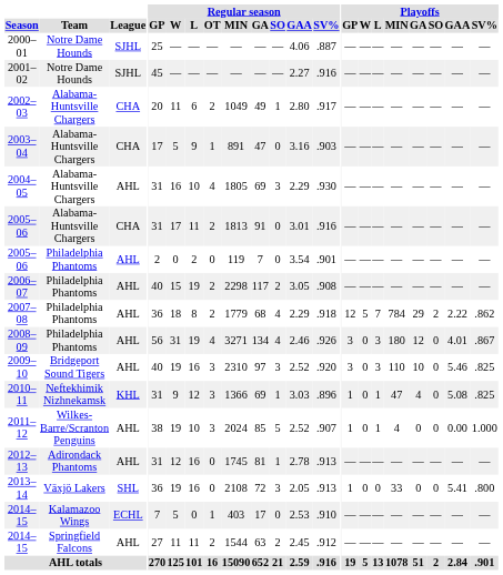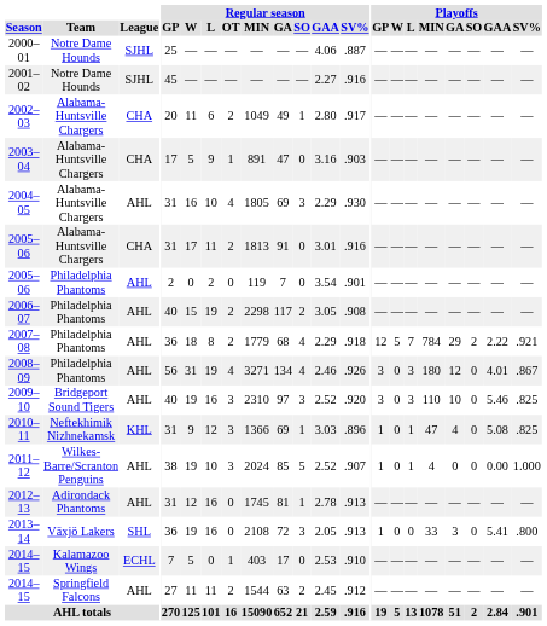 <table border="0" cellpadding="1" cellspacing="0" style="text-align:center; width:75%">
 <tr ALIGN="center" bgcolor="#e0e0e0">
 <th align="center" colspan="3" bgcolor="#ffffff"></th>
 <th align="center" rowspan="99" bgcolor="#ffffff"></th>
 <th align="center" colspan="9" bgcolor="#e0e0e0"><a href='#'>Regular season</a></th>
 <th align="center" rowspan="99" bgcolor="#ffffff"></th>
 <th align="center" colspan="8" bgcolor="#e0e0e0"><a href='#'>Playoffs</a></th>
 </tr>
 <tr ALIGN="center" bgcolor="#e0e0e0">
 <th><a href='#'>Season</a></th>
 <th>Team</th>
 <th>League</th>
 <th>GP</th>
 <th>W</th>
 <th>L</th>
 <th>OT</th>
 <th>MIN</th>
 <th>GA</th>
 <th><a href='#'>SO</a></th>
 <th><a href='#'>GAA</a></th>
 <th><a href='#'>SV%</a></th>
 <th>GP</th>
 <th>W</th>
 <th>L</th>
 <th>MIN</th>
 <th>GA</th>
 <th>SO</th>
 <th>GAA</th>
 <th>SV%</th>
 </tr>
 <tr ALIGN="center">
 <td>2000–01</td>
 <td><a href='#'>Notre Dame Hounds</a></td>
 <td><a href='#'>SJHL</a></td>
 <td>25</td>
 <td>—</td>
 <td>—</td>
 <td>—</td>
 <td>—</td>
 <td>—</td>
 <td>—</td>
 <td>4.06</td>
 <td>.887</td>
 <td>—</td>
 <td>—</td>
 <td>—</td>
 <td>—</td>
 <td>—</td>
 <td>—</td>
 <td>—</td>
 <td>—</td>
 </tr>
 <tr ALIGN="center" bgcolor="#f0f0f0">
 <td>2001–02</td>
 <td>Notre Dame Hounds</td>
 <td>SJHL</td>
 <td>45</td>
 <td>—</td>
 <td>—</td>
 <td>—</td>
 <td>—</td>
 <td>—</td>
 <td>—</td>
 <td>2.27</td>
 <td>.916</td>
 <td>—</td>
 <td>—</td>
 <td>—</td>
 <td>—</td>
 <td>—</td>
 <td>—</td>
 <td>—</td>
 <td>—</td>
 </tr>
 <tr ALIGN="center">
 <td><a href='#'>2002–03</a></td>
 <td><a href='#'>Alabama-Huntsville Chargers</a></td>
 <td><a href='#'>CHA</a></td>
 <td>20</td>
 <td>11</td>
 <td>6</td>
 <td>2</td>
 <td>1049</td>
 <td>49</td>
 <td>1</td>
 <td>2.80</td>
 <td>.917</td>
 <td>—</td>
 <td>—</td>
 <td>—</td>
 <td>—</td>
 <td>—</td>
 <td>—</td>
 <td>—</td>
 <td>—</td>
 </tr>
 <tr ALIGN="center" bgcolor="#f0f0f0">
 <td><a href='#'>2003–04</a></td>
 <td>Alabama-Huntsville Chargers</td>
 <td>CHA</td>
 <td>17</td>
 <td>5</td>
 <td>9</td>
 <td>1</td>
 <td>891</td>
 <td>47</td>
 <td>0</td>
 <td>3.16</td>
 <td>.903</td>
 <td>—</td>
 <td>—</td>
 <td>—</td>
 <td>—</td>
 <td>—</td>
 <td>—</td>
 <td>—</td>
 <td>—</td>
 </tr>
 <tr ALIGN="center">
 <td><a href='#'>2004–05</a></td>
 <td>Alabama-Huntsville Chargers</td>
 <td>AHL</td>
 <td>31</td>
 <td>16</td>
 <td>10</td>
 <td>4</td>
 <td>1805</td>
 <td>69</td>
 <td>3</td>
 <td>2.29</td>
 <td>.930</td>
 <td>—</td>
 <td>—</td>
 <td>—</td>
 <td>—</td>
 <td>—</td>
 <td>—</td>
 <td>—</td>
 <td>—</td>
 </tr>
 <tr ALIGN="center" bgcolor="#f0f0f0">
 <td><a href='#'>2005–06</a></td>
 <td>Alabama-Huntsville Chargers</td>
 <td>CHA</td>
 <td>31</td>
 <td>17</td>
 <td>11</td>
 <td>2</td>
 <td>1813</td>
 <td>91</td>
 <td>0</td>
 <td>3.01</td>
 <td>.916</td>
 <td>—</td>
 <td>—</td>
 <td>—</td>
 <td>—</td>
 <td>—</td>
 <td>—</td>
 <td>—</td>
 <td>—</td>
 </tr>
 <tr ALIGN="center">
 <td><a href='#'>2005–06</a></td>
 <td><a href='#'>Philadelphia Phantoms</a></td>
 <td><a href='#'>AHL</a></td>
 <td>2</td>
 <td>0</td>
 <td>2</td>
 <td>0</td>
 <td>119</td>
 <td>7</td>
 <td>0</td>
 <td>3.54</td>
 <td>.901</td>
 <td>—</td>
 <td>—</td>
 <td>—</td>
 <td>—</td>
 <td>—</td>
 <td>—</td>
 <td>—</td>
 <td>—</td>
 </tr>
 <tr ALIGN="center" bgcolor="#f0f0f0">
 <td><a href='#'>2006–07</a></td>
 <td>Philadelphia Phantoms</td>
 <td>AHL</td>
 <td>40</td>
 <td>15</td>
 <td>19</td>
 <td>2</td>
 <td>2298</td>
 <td>117</td>
 <td>2</td>
 <td>3.05</td>
 <td>.908</td>
 <td>—</td>
 <td>—</td>
 <td>—</td>
 <td>—</td>
 <td>—</td>
 <td>—</td>
 <td>—</td>
 <td>—</td>
 </tr>
 <tr ALIGN="center">
 <td><a href='#'>2007–08</a></td>
 <td>Philadelphia Phantoms</td>
 <td>AHL</td>
 <td>36</td>
 <td>18</td>
 <td>8</td>
 <td>2</td>
 <td>1779</td>
 <td>68</td>
 <td>4</td>
 <td>2.29</td>
 <td>.918</td>
 <td>12</td>
 <td>5</td>
 <td>7</td>
 <td>784</td>
 <td>29</td>
 <td>2</td>
 <td>2.22</td>
-<td>.862</td>
+<td>.921</td>
 </tr>
 <tr ALIGN="center" bgcolor="#f0f0f0">
 <td><a href='#'>2008–09</a></td>
 <td>Philadelphia Phantoms</td>
 <td>AHL</td>
 <td>56</td>
 <td>31</td>
 <td>19</td>
 <td>4</td>
 <td>3271</td>
 <td>134</td>
 <td>4</td>
 <td>2.46</td>
 <td>.926</td>
 <td>3</td>
 <td>0</td>
 <td>3</td>
 <td>180</td>
 <td>12</td>
 <td>0</td>
 <td>4.01</td>
 <td>.867</td>
 </tr>
 <tr ALIGN="center">
 <td><a href='#'>2009–10</a></td>
 <td><a href='#'>Bridgeport Sound Tigers</a></td>
 <td>AHL</td>
 <td>40</td>
 <td>19</td>
 <td>16</td>
 <td>3</td>
 <td>2310</td>
 <td>97</td>
 <td>3</td>
 <td>2.52</td>
 <td>.920</td>
 <td>3</td>
 <td>0</td>
 <td>3</td>
 <td>110</td>
 <td>10</td>
 <td>0</td>
 <td>5.46</td>
 <td>.825</td>
 </tr>
 <tr ALIGN="center" bgcolor="#f0f0f0">
 <td><a href='#'>2010–11</a></td>
 <td><a href='#'>Neftekhimik Nizhnekamsk</a></td>
 <td><a href='#'>KHL</a></td>
 <td>31</td>
 <td>9</td>
 <td>12</td>
 <td>3</td>
 <td>1366</td>
 <td>69</td>
 <td>1</td>
 <td>3.03</td>
 <td>.896</td>
 <td>1</td>
 <td>0</td>
 <td>1</td>
 <td>47</td>
 <td>4</td>
 <td>0</td>
 <td>5.08</td>
 <td>.825</td>
 </tr>
 <tr ALIGN="center">
 <td><a href='#'>2011–12</a></td>
 <td><a href='#'>Wilkes-Barre/Scranton Penguins</a></td>
 <td>AHL</td>
 <td>38</td>
 <td>19</td>
 <td>10</td>
 <td>3</td>
 <td>2024</td>
 <td>85</td>
 <td>5</td>
 <td>2.52</td>
 <td>.907</td>
 <td>1</td>
 <td>0</td>
 <td>1</td>
 <td>4</td>
 <td>0</td>
 <td>0</td>
 <td>0.00</td>
 <td>1.000</td>
 </tr>
 <tr ALIGN="center" bgcolor="#f0f0f0">
 <td><a href='#'>2012–13</a></td>
 <td><a href='#'>Adirondack Phantoms</a></td>
 <td>AHL</td>
 <td>31</td>
 <td>12</td>
 <td>16</td>
 <td>0</td>
 <td>1745</td>
 <td>81</td>
 <td>1</td>
 <td>2.78</td>
 <td>.913</td>
 <td>—</td>
 <td>—</td>
 <td>—</td>
 <td>—</td>
 <td>—</td>
 <td>—</td>
 <td>—</td>
 <td>—</td>
 </tr>
 <tr ALIGN="center">
 <td><a href='#'>2013–14</a></td>
 <td><a href='#'>Växjö Lakers</a></td>
 <td><a href='#'>SHL</a></td>
 <td>36</td>
 <td>19</td>
 <td>16</td>
 <td>0</td>
 <td>2108</td>
 <td>72</td>
 <td>3</td>
 <td>2.05</td>
 <td>.913</td>
 <td>1</td>
 <td>0</td>
 <td>0</td>
 <td>33</td>
-<td>0</td>
+<td>3</td>
 <td>0</td>
 <td>5.41</td>
 <td>.800</td>
 </tr>
 <tr ALIGN="center" bgcolor="#f0f0f0">
 <td><a href='#'>2014–15</a></td>
 <td><a href='#'>Kalamazoo Wings</a></td>
 <td><a href='#'>ECHL</a></td>
 <td>7</td>
 <td>5</td>
 <td>0</td>
 <td>1</td>
 <td>403</td>
 <td>17</td>
 <td>0</td>
 <td>2.53</td>
 <td>.910</td>
 <td>—</td>
 <td>—</td>
 <td>—</td>
 <td>—</td>
 <td>—</td>
 <td>—</td>
 <td>—</td>
 <td>—</td>
 </tr>
 <tr ALIGN="center">
 <td><a href='#'>2014–15</a></td>
 <td><a href='#'>Springfield Falcons</a></td>
 <td>AHL</td>
 <td>27</td>
 <td>11</td>
 <td>11</td>
 <td>2</td>
 <td>1544</td>
 <td>63</td>
 <td>2</td>
 <td>2.45</td>
 <td>.912</td>
 <td>—</td>
 <td>—</td>
 <td>—</td>
 <td>—</td>
 <td>—</td>
 <td>—</td>
 <td>—</td>
 <td>—</td>
 </tr>
 <tr ALIGN="center" bgcolor="#e0e0e0">
 <th colspan="3" align="center">AHL totals</th>
 <th>270</th>
 <th>125</th>
 <th>101</th>
 <th>16</th>
 <th>15090</th>
 <th>652</th>
 <th>21</th>
 <th>2.59</th>
 <th>.916</th>
 <th>19</th>
 <th>5</th>
 <th>13</th>
 <th>1078</th>
 <th>51</th>
 <th>2</th>
 <th>2.84</th>
 <th>.901</th>
 </tr>
 </table>
